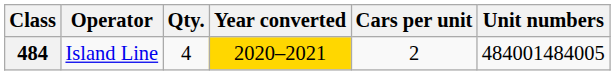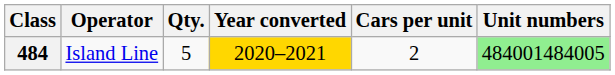 <table class="wikitable">
 <tr>
 <th>Class</th>
 <th>Operator</th>
 <th>Qty.</th>
 <th>Year converted</th>
 <th>Cars per unit</th>
 <th>Unit numbers</th>
 </tr>
 <tr>
 <th>484</th>
 <td><a href='#'>Island Line</a></td>
-<td align=center>4</td>
+<td align=center>5</td>
 <td align=center style="background: gold;">2020–2021</td>
 <td align=center>2</td>
-<td>484001484005</td>
+<td style="background: lightgreen;">484001484005</td>
 </tr>
 </table>
